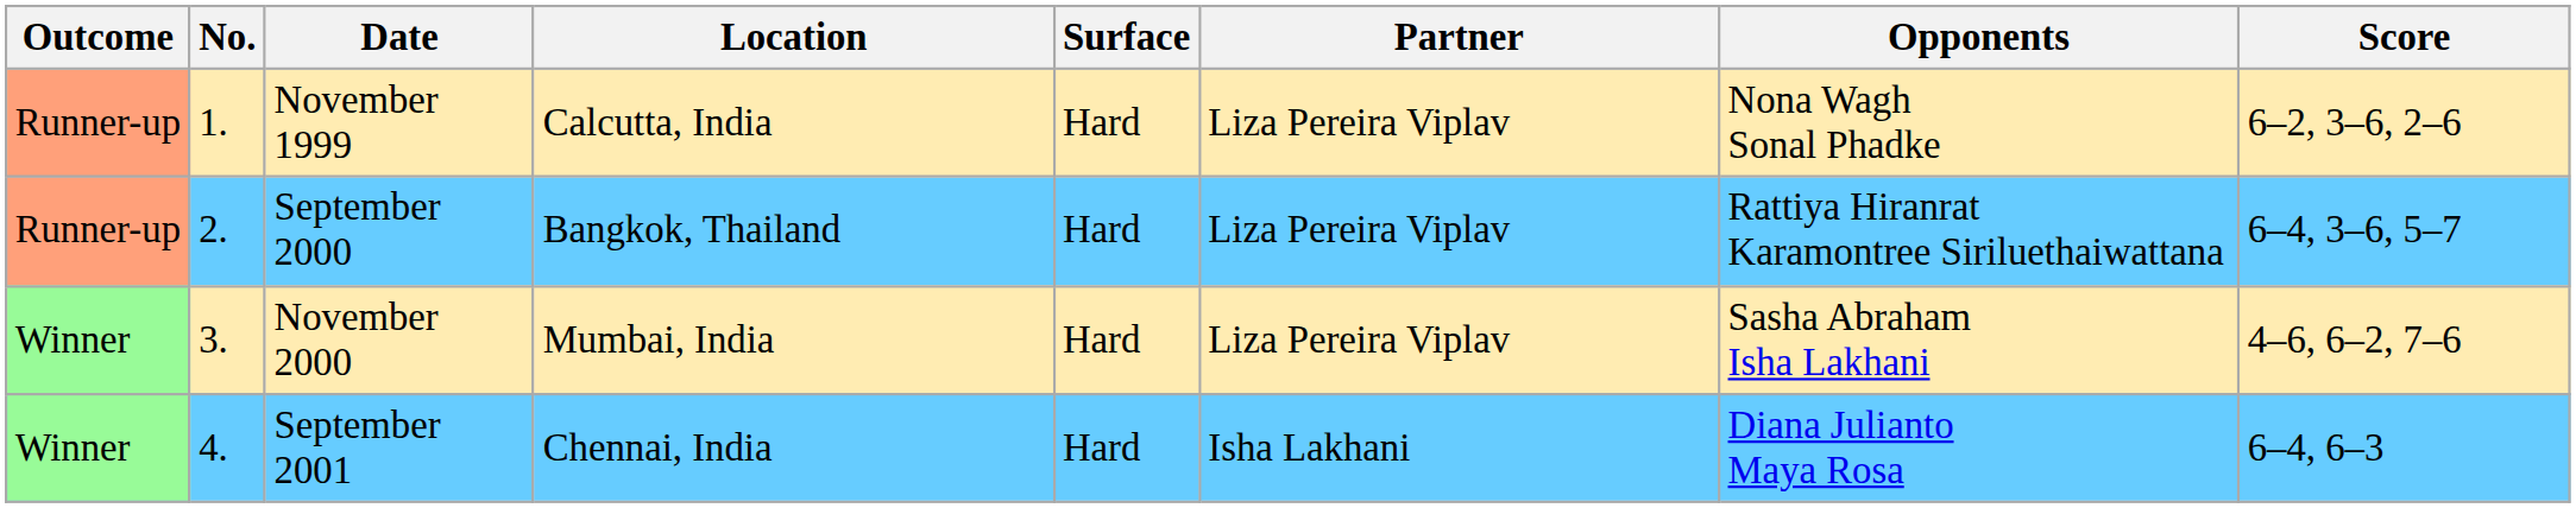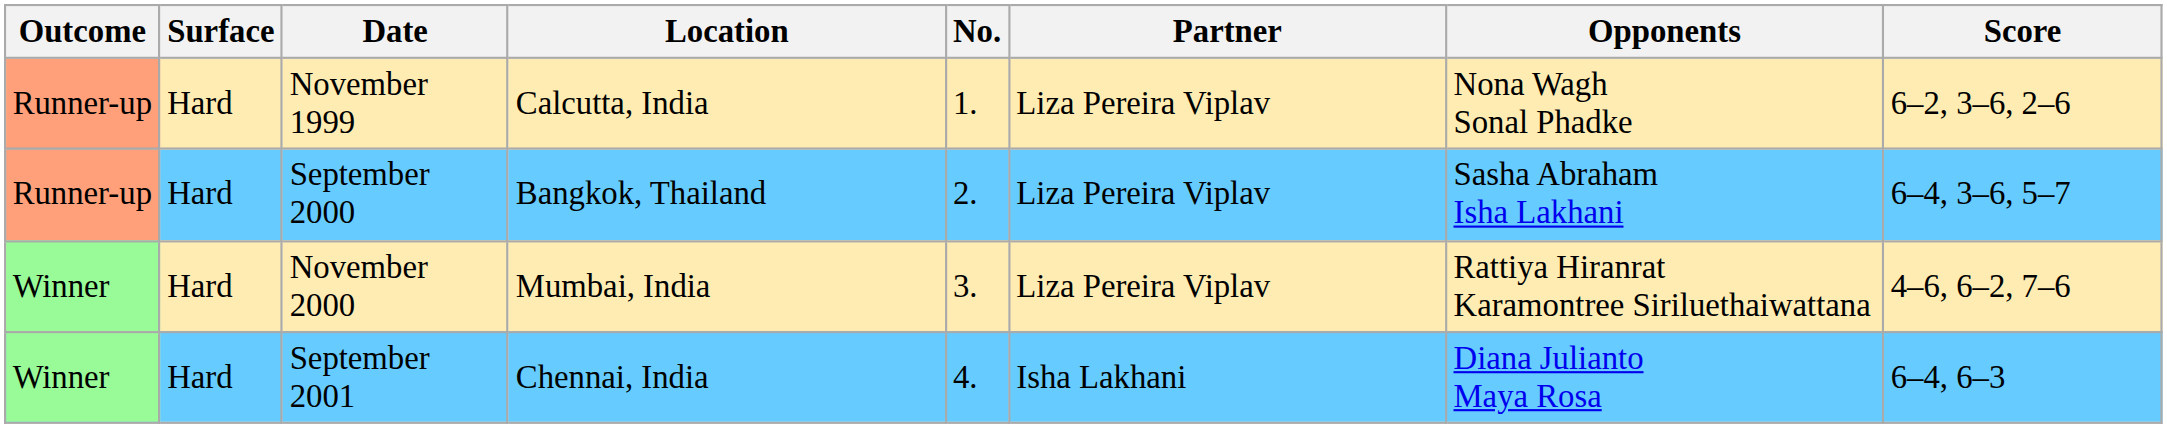 <table class="sortable wikitable" style=font-size:97%>
 <tr>
 <th>Outcome</th>
-<th>No.</th>
+<th>Surface</th>
 <th width=100>Date</th>
 <th width=200>Location</th>
-<th>Surface</th>
+<th>No.</th>
 <th width=200>Partner</th>
 <th width=200>Opponents</th>
 <th width=125>Score</th>
 </tr>
 <tr bgcolor=#ffecb2>
 <td style="background:#ffa07a;">Runner-up</td>
-<td>1.</td>
+<td>Hard</td>
 <td>November 1999</td>
 <td>Calcutta, India</td>
-<td>Hard</td>
+<td>1.</td>
 <td> Liza Pereira Viplav</td>
 <td> Nona Wagh <br>  Sonal Phadke</td>
 <td>6–2, 3–6, 2–6</td>
 </tr>
 <tr bgcolor=#66CCFF>
 <td style="background:#ffa07a;">Runner-up</td>
-<td>2.</td>
+<td>Hard</td>
 <td>September 2000</td>
 <td>Bangkok, Thailand</td>
-<td>Hard</td>
+<td>2.</td>
 <td> Liza Pereira Viplav</td>
-<td> Rattiya Hiranrat <br>  Karamontree Siriluethaiwattana</td>
+<td> Sasha Abraham <br>  <a href='#'>Isha Lakhani</a></td>
 <td>6–4, 3–6, 5–7</td>
 </tr>
 <tr bgcolor=#ffecb2>
 <td bgcolor=#98fb98>Winner</td>
-<td>3.</td>
+<td>Hard</td>
 <td>November 2000</td>
 <td>Mumbai, India</td>
-<td>Hard</td>
+<td>3.</td>
 <td> Liza Pereira Viplav</td>
-<td> Sasha Abraham <br>  <a href='#'>Isha Lakhani</a></td>
+<td> Rattiya Hiranrat <br>  Karamontree Siriluethaiwattana</td>
 <td>4–6, 6–2, 7–6</td>
 </tr>
 <tr bgcolor=#66CCFF>
 <td bgcolor=#98fb98>Winner</td>
-<td>4.</td>
+<td>Hard</td>
 <td>September 2001</td>
 <td>Chennai, India</td>
-<td>Hard</td>
+<td>4.</td>
 <td> Isha Lakhani</td>
 <td> <a href='#'>Diana Julianto</a> <br>  <a href='#'>Maya Rosa</a></td>
 <td>6–4, 6–3</td>
 </tr>
 </table>
